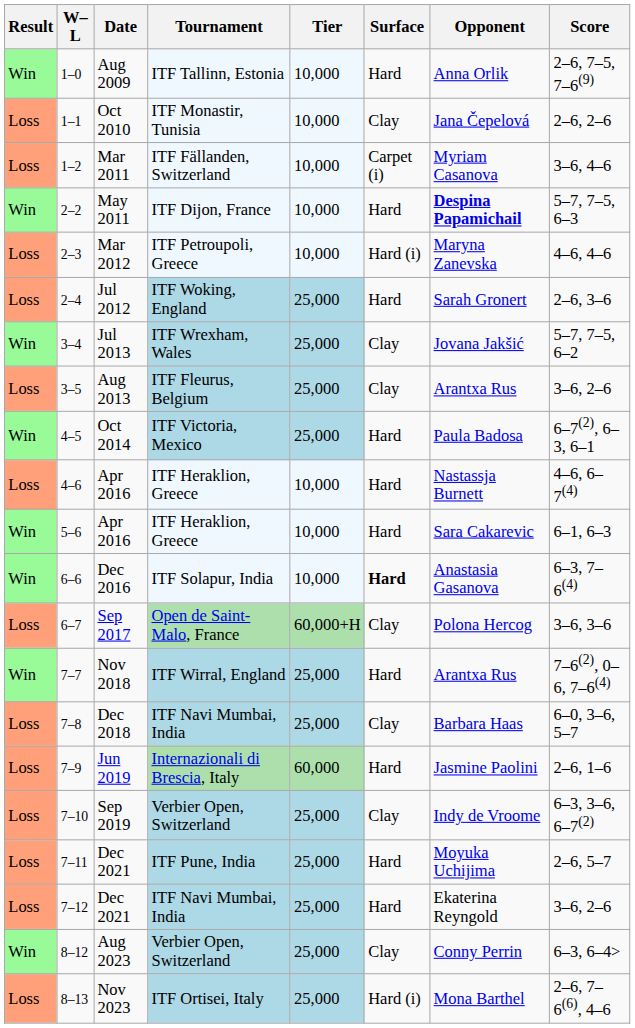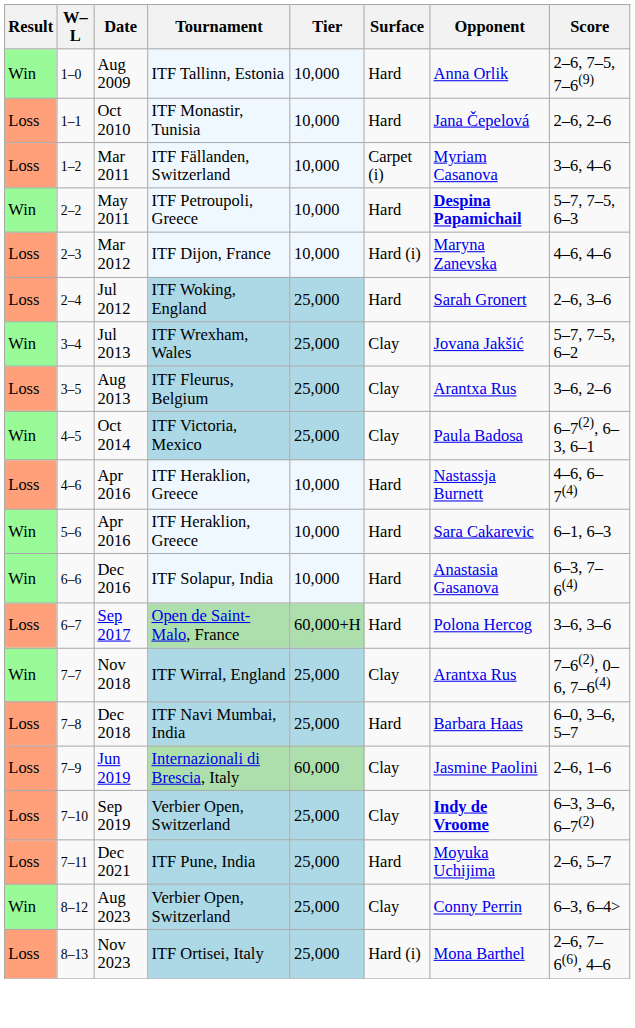 <table class="sortable wikitable">
 <tr>
 <th>Result</th>
 <th class="unsortable">W–L</th>
 <th>Date</th>
 <th>Tournament</th>
 <th>Tier</th>
 <th>Surface</th>
 <th>Opponent</th>
 <th class="unsortable">Score</th>
 </tr>
 <tr>
 <td style="background:#98fb98;">Win</td>
 <td><small>1–0</small></td>
 <td>Aug 2009</td>
 <td style="background:#f0f8ff;">ITF Tallinn, Estonia</td>
 <td style="background:#f0f8ff;">10,000</td>
 <td>Hard</td>
 <td> <a href='#'>Anna Orlik</a></td>
 <td>2–6, 7–5, 7–6<sup>(9)</sup></td>
 </tr>
 <tr>
 <td style="background:#ffa07a;">Loss</td>
 <td><small>1–1</small></td>
 <td>Oct 2010</td>
 <td style="background:#f0f8ff;">ITF Monastir, Tunisia</td>
 <td style="background:#f0f8ff;">10,000</td>
-<td>Clay</td>
+<td>Hard</td>
 <td> <a href='#'>Jana Čepelová</a></td>
 <td>2–6, 2–6</td>
 </tr>
 <tr>
 <td style="background:#ffa07a;">Loss</td>
 <td><small>1–2</small></td>
 <td>Mar 2011</td>
 <td style="background:#f0f8ff;">ITF Fällanden, Switzerland</td>
 <td style="background:#f0f8ff;">10,000</td>
 <td>Carpet (i)</td>
 <td> <a href='#'>Myriam Casanova</a></td>
 <td>3–6, 4–6</td>
 </tr>
 <tr>
 <td style="background:#98fb98;">Win</td>
 <td><small>2–2</small></td>
 <td>May 2011</td>
-<td style="background:#f0f8ff;">ITF Dijon, France</td>
+<td style="background:#f0f8ff;">ITF Petroupoli, Greece</td>
 <td style="background:#f0f8ff;">10,000</td>
 <td>Hard</td>
 <td><strong> <a href='#'>Despina Papamichail</a></strong></td>
 <td>5–7, 7–5, 6–3</td>
 </tr>
 <tr>
 <td style="background:#ffa07a;">Loss</td>
 <td><small>2–3</small></td>
 <td>Mar 2012</td>
-<td style="background:#f0f8ff;">ITF Petroupoli, Greece</td>
+<td style="background:#f0f8ff;">ITF Dijon, France</td>
 <td style="background:#f0f8ff;">10,000</td>
 <td>Hard (i)</td>
 <td> <a href='#'>Maryna Zanevska</a></td>
 <td>4–6, 4–6</td>
 </tr>
 <tr>
 <td style="background:#ffa07a;">Loss</td>
 <td><small>2–4</small></td>
 <td>Jul 2012</td>
 <td style="background:lightblue;">ITF Woking, England</td>
 <td style="background:lightblue;">25,000</td>
 <td>Hard</td>
 <td> <a href='#'>Sarah Gronert</a></td>
 <td>2–6, 3–6</td>
 </tr>
 <tr>
 <td style="background:#98fb98;">Win</td>
 <td><small>3–4</small></td>
 <td>Jul 2013</td>
 <td style="background:lightblue;">ITF Wrexham, Wales</td>
 <td style="background:lightblue;">25,000</td>
 <td>Clay</td>
 <td> <a href='#'>Jovana Jakšić</a></td>
 <td>5–7, 7–5, 6–2</td>
 </tr>
 <tr>
 <td style="background:#ffa07a;">Loss</td>
 <td><small>3–5</small></td>
 <td>Aug 2013</td>
 <td style="background:lightblue;">ITF Fleurus, Belgium</td>
 <td style="background:lightblue;">25,000</td>
 <td>Clay</td>
 <td> <a href='#'>Arantxa Rus</a></td>
 <td>3–6, 2–6</td>
 </tr>
 <tr>
 <td style="background:#98fb98;">Win</td>
 <td><small>4–5</small></td>
 <td>Oct 2014</td>
 <td style="background:lightblue;">ITF Victoria, Mexico</td>
 <td style="background:lightblue;">25,000</td>
-<td>Hard</td>
+<td>Clay</td>
 <td> <a href='#'>Paula Badosa</a></td>
 <td>6–7<sup>(2)</sup>, 6–3, 6–1</td>
 </tr>
 <tr>
 <td style="background:#ffa07a;">Loss</td>
 <td><small>4–6</small></td>
 <td>Apr 2016</td>
 <td style="background:#f0f8ff;">ITF Heraklion, Greece</td>
 <td style="background:#f0f8ff;">10,000</td>
 <td>Hard</td>
 <td> <a href='#'>Nastassja Burnett</a></td>
 <td>4–6, 6–7<sup>(4)</sup></td>
 </tr>
 <tr>
 <td style="background:#98fb98;">Win</td>
 <td><small>5–6</small></td>
 <td>Apr 2016</td>
 <td style="background:#f0f8ff;">ITF Heraklion, Greece</td>
 <td style="background:#f0f8ff;">10,000</td>
 <td>Hard</td>
 <td> <a href='#'>Sara Cakarevic</a></td>
 <td>6–1, 6–3</td>
 </tr>
 <tr>
 <td style="background:#98fb98;">Win</td>
 <td><small>6–6</small></td>
 <td>Dec 2016</td>
 <td style="background:#f0f8ff;">ITF Solapur, India</td>
 <td style="background:#f0f8ff;">10,000</td>
-<td><strong>Hard</strong></td>
+<td>Hard</td>
 <td> <a href='#'>Anastasia Gasanova</a></td>
 <td>6–3, 7–6<sup>(4)</sup></td>
 </tr>
 <tr>
 <td style="background:#ffa07a;">Loss</td>
 <td><small>6–7</small></td>
 <td><a href='#'>Sep 2017</a></td>
 <td style="background:#addfad;"><a href='#'>Open de Saint-Malo</a>, France</td>
 <td style="background:#addfad;">60,000+H</td>
-<td>Clay</td>
+<td>Hard</td>
 <td> <a href='#'>Polona Hercog</a></td>
 <td>3–6, 3–6</td>
 </tr>
 <tr>
 <td style="background:#98fb98;">Win</td>
 <td><small>7–7</small></td>
 <td>Nov 2018</td>
 <td style="background:lightblue;">ITF Wirral, England</td>
 <td style="background:lightblue;">25,000</td>
-<td>Hard</td>
+<td>Clay</td>
 <td> <a href='#'>Arantxa Rus</a></td>
 <td>7–6<sup>(2)</sup>, 0–6, 7–6<sup>(4)</sup></td>
 </tr>
 <tr>
 <td style="background:#ffa07a;">Loss</td>
 <td><small>7–8</small></td>
 <td>Dec 2018</td>
 <td style="background:lightblue;">ITF Navi Mumbai, India</td>
 <td style="background:lightblue;">25,000</td>
-<td>Clay</td>
+<td>Hard</td>
 <td> <a href='#'>Barbara Haas</a></td>
 <td>6–0, 3–6, 5–7</td>
 </tr>
 <tr>
 <td style="background:#ffa07a;">Loss</td>
 <td><small>7–9</small></td>
 <td><a href='#'>Jun 2019</a></td>
 <td style="background:#addfad;"><a href='#'>Internazionali di Brescia</a>, Italy</td>
 <td style="background:#addfad;">60,000</td>
-<td>Hard</td>
+<td>Clay</td>
 <td> <a href='#'>Jasmine Paolini</a></td>
 <td>2–6, 1–6</td>
 </tr>
 <tr>
 <td style="background:#ffa07a;">Loss</td>
 <td><small>7–10</small></td>
 <td>Sep 2019</td>
 <td style="background:lightblue;">Verbier Open, Switzerland</td>
 <td style="background:lightblue;">25,000</td>
 <td>Clay</td>
-<td> <a href='#'>Indy de Vroome</a></td>
+<td><strong> <a href='#'>Indy de Vroome</a></strong></td>
 <td>6–3, 3–6, 6–7<sup>(2)</sup></td>
 </tr>
 <tr>
 <td style="background:#ffa07a;">Loss</td>
 <td><small>7–11</small></td>
 <td>Dec 2021</td>
 <td style="background:lightblue;">ITF Pune, India</td>
 <td style="background:lightblue;">25,000</td>
 <td>Hard</td>
 <td> <a href='#'>Moyuka Uchijima</a></td>
 <td>2–6, 5–7</td>
-</tr>
-<tr>
-<td style="background:#ffa07a;">Loss</td>
-<td><small>7–12</small></td>
-<td>Dec 2021</td>
-<td style="background:lightblue;">ITF Navi Mumbai, India</td>
-<td style="background:lightblue;">25,000</td>
-<td>Hard</td>
-<td> Ekaterina Reyngold</td>
-<td>3–6, 2–6</td>
 </tr>
 <tr>
 <td style="background:#98fb98;">Win</td>
 <td><small>8–12</small></td>
 <td>Aug 2023</td>
 <td style="background:lightblue;">Verbier Open, Switzerland</td>
 <td style="background:lightblue;">25,000</td>
 <td>Clay</td>
 <td> <a href='#'>Conny Perrin</a></td>
 <td>6–3, 6–4></td>
 </tr>
 <tr>
 <td style="background:#ffa07a;">Loss</td>
 <td><small>8–13</small></td>
 <td>Nov 2023</td>
 <td style="background:lightblue;">ITF Ortisei, Italy</td>
 <td style="background:lightblue;">25,000</td>
 <td>Hard (i)</td>
 <td> <a href='#'>Mona Barthel</a></td>
 <td>2–6, 7–6<sup>(6)</sup>, 4–6</td>
 </tr>
 </table>
